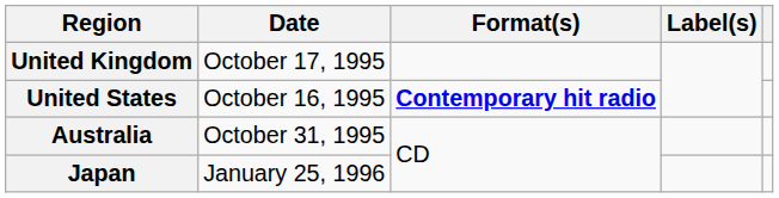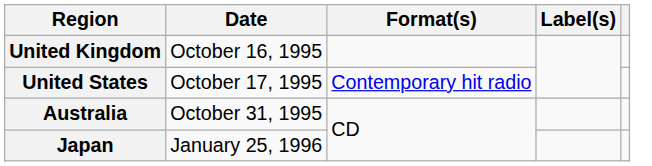 <table class="wikitable plainrowheaders">
 <tr>
 <th scope="col">Region</th>
 <th scope="col">Date</th>
 <th scope="col">Format(s)</th>
 <th scope="col">Label(s)</th>
 <th scope="col"></th>
 </tr>
 <tr>
 <th scope="row">United Kingdom</th>
-<td>October 17, 1995</td>
+<td>October 16, 1995</td>
 <td></td>
 <td rowspan="2"></td>
 <td align="center"></td>
 </tr>
 <tr>
 <th scope="row">United States</th>
-<td>October 16, 1995</td>
-<td><strong><a href='#'>Contemporary hit radio</a></strong></td>
+<td>October 17, 1995</td>
+<td><a href='#'>Contemporary hit radio</a></td>
 <td align="center"></td>
 </tr>
 <tr>
 <th scope="row">Australia</th>
 <td>October 31, 1995</td>
 <td rowspan="2">CD</td>
 <td></td>
 <td align="center"></td>
 </tr>
 <tr>
 <th scope="row">Japan</th>
 <td>January 25, 1996</td>
 <td></td>
 <td align="center"></td>
 </tr>
 </table>
